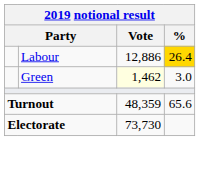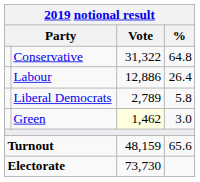 <table class="wikitable">
 <tr>
 <th colspan="4"><a href='#'>2019</a> <a href='#'>notional result</a></th>
 </tr>
 <tr>
 <th bgcolor="#DDDDFF" width="130px" colspan="2">Party</th>
 <th bgcolor="#DDDDFF" width="50px">Vote</th>
 <th bgcolor="#DDDDFF" width="30px">%</th>
 </tr>
 <tr>
 <td></td>
+<td><a href='#'>Conservative</a></td>
+<td align=right>31,322</td>
+<td align=right>64.8</td>
+</tr>
+<tr>
+<td></td>
 <td><a href='#'>Labour</a></td>
 <td align=right>12,886</td>
-<td align=right style="background: gold;">26.4</td>
+<td align=right>26.4</td>
+</tr>
+<tr>
+<td></td>
+<td><a href='#'>Liberal Democrats</a></td>
+<td align=right>2,789</td>
+<td align=right>5.8</td>
 </tr>
 <tr>
 <td></td>
 <td><a href='#'>Green</a></td>
 <td align=right style="background: lightyellow;">1,462</td>
 <td align=right>3.0</td>
 </tr>
 <tr>
 <td colspan="4" bgcolor="#EAECF0"></td>
 </tr>
 <tr>
 <td colspan="2"><strong>Turnout</strong></td>
-<td align=right>48,359</td>
+<td align=right>48,159</td>
 <td align=right>65.6</td>
 </tr>
 <tr>
 <td colspan="2"><strong>Electorate</strong></td>
 <td align=right>73,730</td>
 </tr>
 </table>
